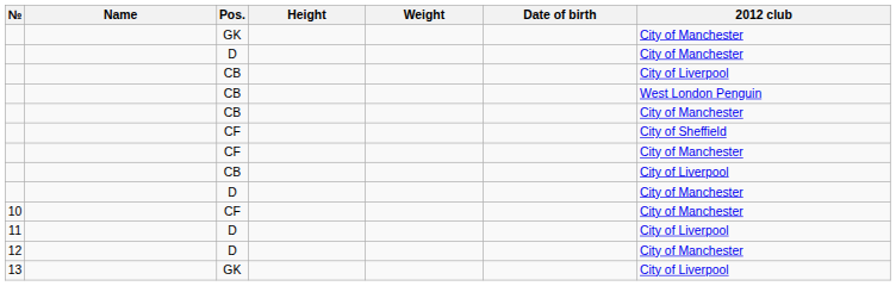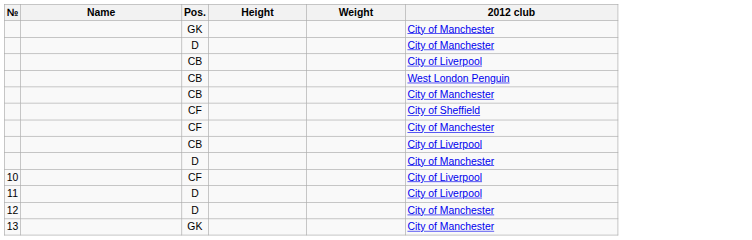 <table class="wikitable sortable" style="font-size:100%; text-align:center;">
 <tr>
 <th>№</th>
 <th style="width:15em">Name</th>
 <th>Pos.</th>
 <th style="width:9em">Height</th>
 <th style="width:9em">Weight</th>
-<th style="width:12em">Date of birth</th>
 <th style="width:20em">2012 club</th>
 </tr>
 <tr>
 <td></td>
 <td style="text-align:left;"></td>
 <td>GK</td>
 <td></td>
 <td></td>
-<td style="text-align:right;"></td>
 <td style="text-align:left;"> <a href='#'>City of Manchester</a></td>
 </tr>
 <tr>
 <td></td>
 <td style="text-align:left;"></td>
 <td>D</td>
 <td></td>
 <td></td>
-<td style="text-align:right;"></td>
 <td style="text-align:left;"> <a href='#'>City of Manchester</a></td>
 </tr>
 <tr>
 <td></td>
 <td style="text-align:left;"></td>
 <td>CB</td>
 <td></td>
 <td></td>
-<td style="text-align:right;"></td>
 <td style="text-align:left;"> <a href='#'>City of Liverpool</a></td>
 </tr>
 <tr>
 <td></td>
 <td style="text-align:left;"></td>
 <td>CB</td>
 <td></td>
 <td></td>
-<td style="text-align:right;"></td>
 <td style="text-align:left;"> <a href='#'>West London Penguin</a></td>
 </tr>
 <tr>
 <td></td>
 <td style="text-align:left;"></td>
 <td>CB</td>
 <td></td>
 <td></td>
-<td style="text-align:right;"></td>
 <td style="text-align:left;"> <a href='#'>City of Manchester</a></td>
 </tr>
 <tr>
 <td></td>
 <td style="text-align:left;"></td>
 <td>CF</td>
 <td></td>
 <td></td>
-<td style="text-align:right;"></td>
 <td style="text-align:left;"> <a href='#'>City of Sheffield</a></td>
 </tr>
 <tr>
 <td></td>
 <td style="text-align:left;"></td>
 <td>CF</td>
 <td></td>
 <td></td>
-<td style="text-align:right;"></td>
 <td style="text-align:left;"> <a href='#'>City of Manchester</a></td>
 </tr>
 <tr>
 <td></td>
 <td style="text-align:left;"></td>
 <td>CB</td>
 <td></td>
 <td></td>
-<td style="text-align:right;"></td>
 <td style="text-align:left;"> <a href='#'>City of Liverpool</a></td>
 </tr>
 <tr>
 <td></td>
 <td style="text-align:left;"></td>
 <td>D</td>
 <td></td>
 <td></td>
-<td style="text-align:right;"></td>
 <td style="text-align:left;"> <a href='#'>City of Manchester</a></td>
 </tr>
 <tr>
 <td>10</td>
 <td style="text-align:left;"></td>
 <td>CF</td>
 <td></td>
 <td></td>
-<td style="text-align:right;"></td>
-<td style="text-align:left;"> <a href='#'>City of Manchester</a></td>
+<td style="text-align:left;"> <a href='#'>City of Liverpool</a></td>
 </tr>
 <tr>
 <td>11</td>
 <td style="text-align:left;"></td>
 <td>D</td>
 <td></td>
 <td></td>
-<td style="text-align:right;"></td>
 <td style="text-align:left;"> <a href='#'>City of Liverpool</a></td>
 </tr>
 <tr>
 <td>12</td>
 <td style="text-align:left;"></td>
 <td>D</td>
 <td></td>
 <td></td>
-<td style="text-align:right;"></td>
 <td style="text-align:left;"> <a href='#'>City of Manchester</a></td>
 </tr>
 <tr>
 <td>13</td>
 <td style="text-align:left;"></td>
 <td>GK</td>
 <td></td>
 <td></td>
-<td style="text-align:right;"></td>
-<td style="text-align:left;"> <a href='#'>City of Liverpool</a></td>
+<td style="text-align:left;"> <a href='#'>City of Manchester</a></td>
 </tr>
 </table>
